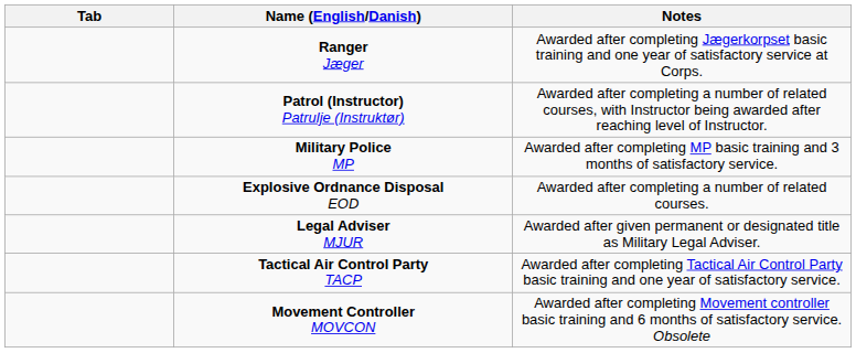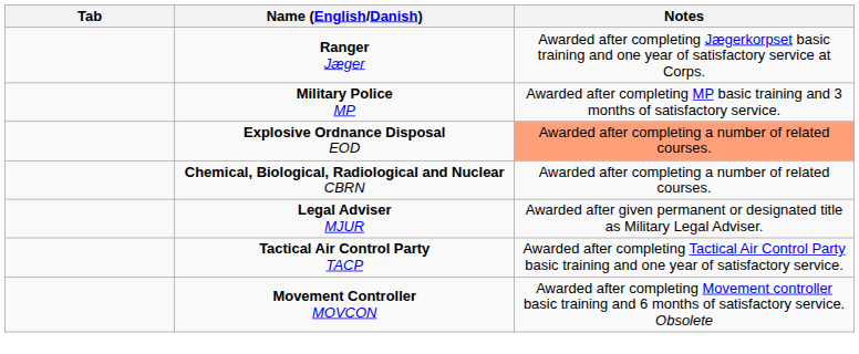 <table class="wikitable" style="text-align:center" width="75%">
 <tr>
 <th width="10%">Tab</th>
 <th width="20%">Name (<a href='#'>English</a>/<a href='#'>Danish</a>)</th>
 <th width="20%">Notes</th>
 </tr>
 <tr>
 <td></td>
 <td><strong>Ranger</strong><br><em><a href='#'>Jæger</a></em></td>
 <td>Awarded after completing <a href='#'>Jægerkorpset</a> basic training and one year of satisfactory service at Corps.</td>
 </tr>
 <tr>
-<td><br></td>
-<td><strong>Patrol (Instructor)</strong><br><em><a href='#'>Patrulje (Instruktør)</a></em></td>
-<td>Awarded after completing a number of related courses, with Instructor being awarded after reaching level of Instructor.</td>
-</tr>
-<tr>
 <td></td>
 <td><strong>Military Police</strong><br><em><a href='#'>MP</a></em></td>
 <td>Awarded after completing <a href='#'>MP</a> basic training and 3 months of satisfactory service.</td>
 </tr>
 <tr>
 <td></td>
 <td><strong>Explosive Ordnance Disposal</strong><br><em>EOD</em></td>
+<td style="background: lightsalmon;">Awarded after completing a number of related courses.</td>
+</tr>
+<tr>
+<td></td>
+<td><strong>Chemical, Biological, Radiological and Nuclear</strong><br><em>CBRN</em></td>
 <td>Awarded after completing a number of related courses.</td>
 </tr>
 <tr>
 <td></td>
 <td><strong>Legal Adviser</strong><br><em><a href='#'>MJUR</a></em></td>
 <td>Awarded after given permanent or designated title as Military Legal Adviser.</td>
 </tr>
 <tr>
 <td></td>
 <td><strong>Tactical Air Control Party</strong><br><em><a href='#'>TACP</a></em></td>
 <td>Awarded after completing <a href='#'>Tactical Air Control Party</a> basic training and one year of satisfactory service.</td>
 </tr>
 <tr>
 <td></td>
 <td><strong>Movement Controller</strong><br><em><a href='#'>MOVCON</a></em></td>
 <td>Awarded after completing <a href='#'>Movement controller</a> basic training and 6 months of satisfactory service.<br><em>Obsolete</em></td>
 </tr>
 </table>
